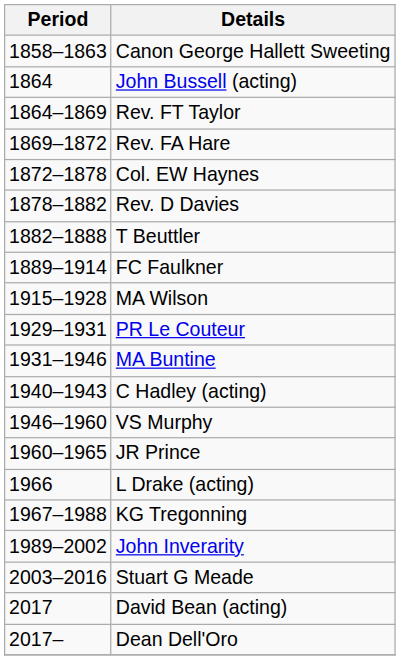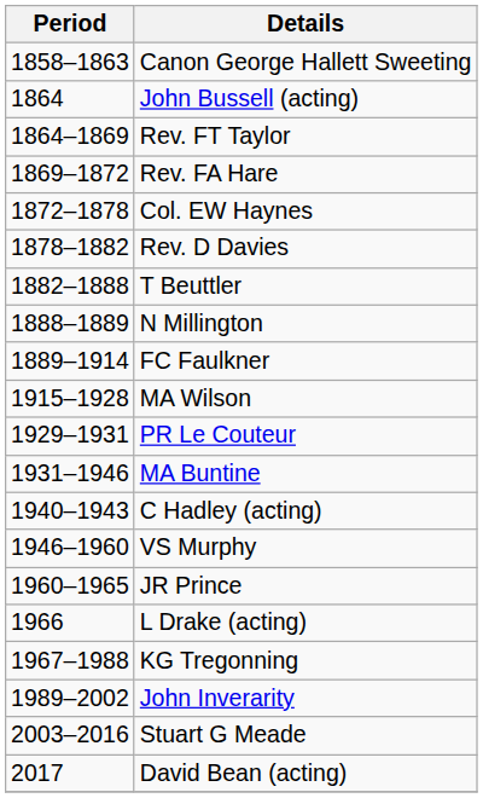 <table class="wikitable">
 <tr>
 <th>Period</th>
 <th>Details</th>
 </tr>
 <tr>
 <td>1858–1863</td>
 <td>Canon George Hallett Sweeting</td>
 </tr>
 <tr>
 <td>1864</td>
 <td><a href='#'>John Bussell</a>  (acting)</td>
 </tr>
 <tr>
 <td>1864–1869</td>
 <td>Rev. FT Taylor</td>
 </tr>
 <tr>
 <td>1869–1872</td>
 <td>Rev. FA Hare</td>
 </tr>
 <tr>
 <td>1872–1878</td>
 <td>Col. EW Haynes</td>
 </tr>
 <tr>
 <td>1878–1882</td>
 <td>Rev. D Davies</td>
 </tr>
 <tr>
 <td>1882–1888</td>
 <td>T Beuttler</td>
+</tr>
+<tr>
+<td>1888–1889</td>
+<td>N Millington</td>
 </tr>
 <tr>
 <td>1889–1914</td>
 <td>FC Faulkner</td>
 </tr>
 <tr>
 <td>1915–1928</td>
 <td>MA Wilson</td>
 </tr>
 <tr>
 <td>1929–1931</td>
 <td><a href='#'>PR Le Couteur</a></td>
 </tr>
 <tr>
 <td>1931–1946</td>
 <td><a href='#'>MA Buntine</a></td>
 </tr>
 <tr>
 <td>1940–1943</td>
 <td>C Hadley (acting)</td>
 </tr>
 <tr>
 <td>1946–1960</td>
 <td>VS Murphy</td>
 </tr>
 <tr>
 <td>1960–1965</td>
 <td>JR Prince</td>
 </tr>
 <tr>
 <td>1966</td>
 <td>L Drake (acting)</td>
 </tr>
 <tr>
 <td>1967–1988</td>
 <td>KG Tregonning</td>
 </tr>
 <tr>
 <td>1989–2002</td>
 <td><a href='#'>John Inverarity</a></td>
 </tr>
 <tr>
 <td>2003–2016</td>
 <td>Stuart G Meade</td>
 </tr>
 <tr>
 <td>2017</td>
 <td>David Bean (acting)</td>
 </tr>
 <tr>
-<td>2017–</td>
-<td>Dean Dell'Oro</td>
-</tr>
-<tr>
 </tr>
 </table>
